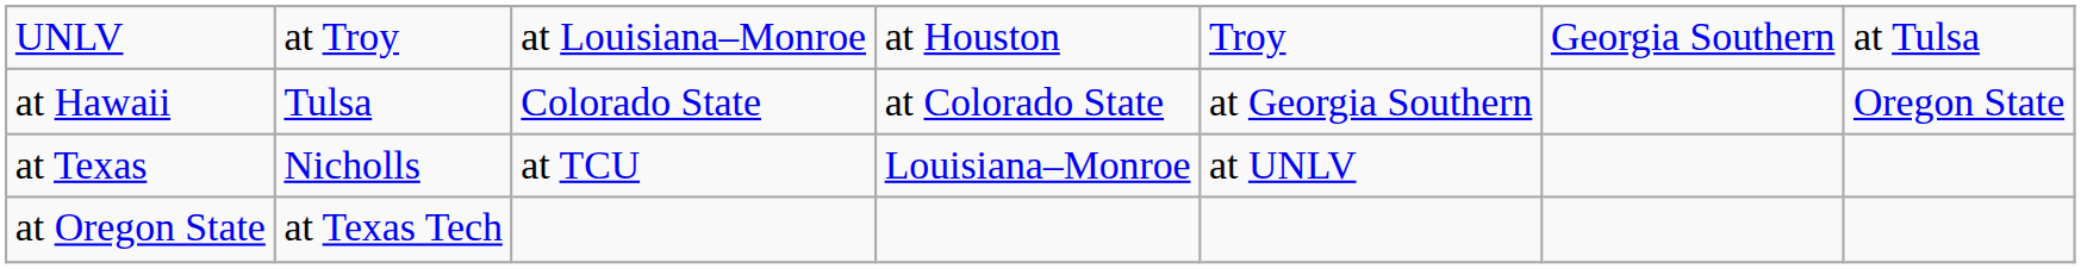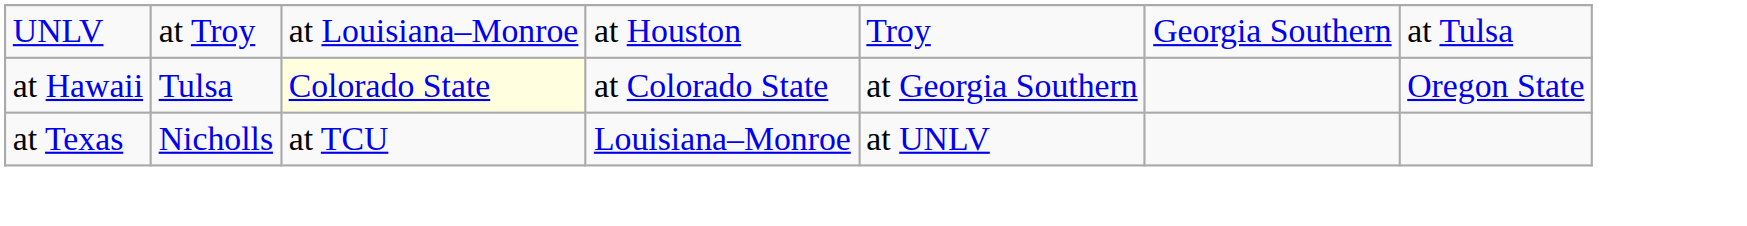 <table class="wikitable">
 <tr>
 </tr>
 <tr>
 <td><a href='#'>UNLV</a></td>
 <td>at <a href='#'>Troy</a></td>
 <td>at <a href='#'>Louisiana–Monroe</a></td>
 <td>at <a href='#'>Houston</a></td>
 <td><a href='#'>Troy</a></td>
 <td><a href='#'>Georgia Southern</a></td>
 <td>at <a href='#'>Tulsa</a></td>
 </tr>
 <tr>
 <td>at <a href='#'>Hawaii</a></td>
 <td><a href='#'>Tulsa</a></td>
-<td><a href='#'>Colorado State</a></td>
+<td style="background: lightyellow;"><a href='#'>Colorado State</a></td>
 <td>at <a href='#'>Colorado State</a></td>
 <td>at <a href='#'>Georgia Southern</a></td>
 <td></td>
 <td><a href='#'>Oregon State</a></td>
 </tr>
 <tr>
 <td>at <a href='#'>Texas</a></td>
 <td><a href='#'>Nicholls</a></td>
 <td>at <a href='#'>TCU</a></td>
 <td><a href='#'>Louisiana–Monroe</a></td>
 <td>at <a href='#'>UNLV</a></td>
 <td></td>
 <td></td>
 </tr>
-<tr>
-<td>at <a href='#'>Oregon State</a></td>
-<td>at <a href='#'>Texas Tech</a></td>
-<td></td>
-<td></td>
-<td></td>
-<td></td>
-<td></td>
-</tr>
 </table>
